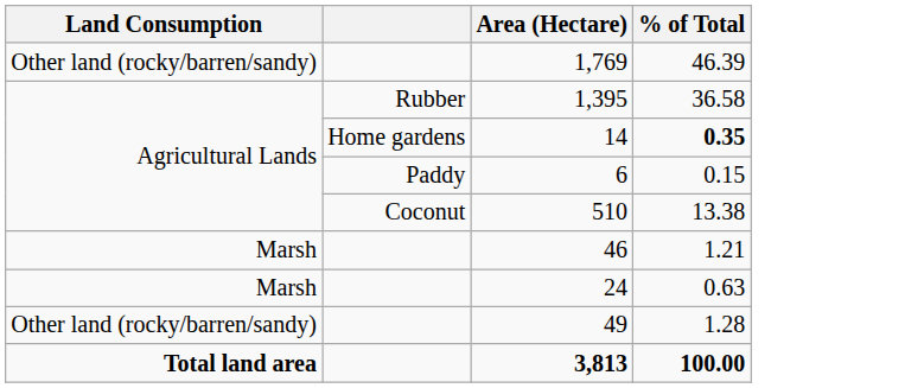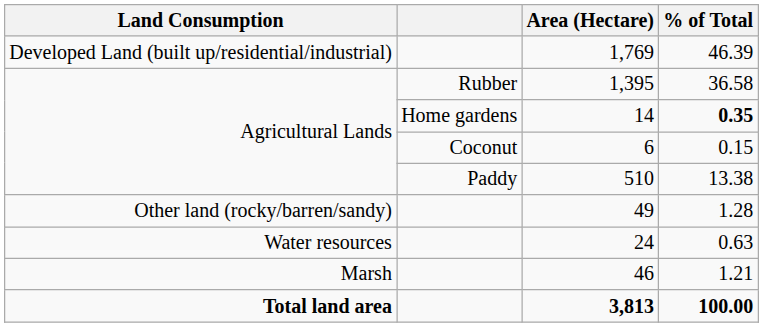 <table class="wikitable" | style="text-align:right;">
 <tr>
 <th>Land Consumption</th>
 <th></th>
 <th>Area (Hectare)</th>
 <th>% of Total</th>
 </tr>
 <tr>
-<td>Other land (rocky/barren/sandy)</td>
+<td>Developed Land (built up/residential/industrial)</td>
 <td></td>
 <td>1,769</td>
 <td>46.39</td>
 </tr>
 <tr>
 <td rowspan="4">Agricultural Lands</td>
 <td>Rubber</td>
 <td>1,395</td>
 <td>36.58</td>
 </tr>
 <tr>
 <td>Home gardens</td>
 <td>14</td>
 <td><strong>0.35</strong></td>
 </tr>
 <tr>
-<td>Paddy</td>
+<td>Coconut</td>
 <td>6</td>
 <td>0.15</td>
 </tr>
 <tr>
-<td>Coconut</td>
+<td>Paddy</td>
 <td>510</td>
 <td>13.38</td>
+</tr>
+<tr>
+<td>Other land (rocky/barren/sandy)</td>
+<td></td>
+<td>49</td>
+<td>1.28</td>
+</tr>
+<tr>
+<td>Water resources</td>
+<td></td>
+<td>24</td>
+<td>0.63</td>
 </tr>
 <tr>
 <td>Marsh</td>
 <td></td>
 <td>46</td>
 <td>1.21</td>
 </tr>
 <tr>
-<td>Marsh</td>
-<td></td>
-<td>24</td>
-<td>0.63</td>
-</tr>
-<tr>
-<td>Other land (rocky/barren/sandy)</td>
-<td></td>
-<td>49</td>
-<td>1.28</td>
-</tr>
-<tr>
 <td><strong>Total land area</strong></td>
 <td></td>
 <td><strong>3,813</strong></td>
 <td><strong>100.00</strong></td>
 </tr>
 </table>
